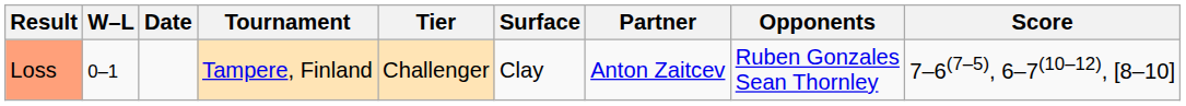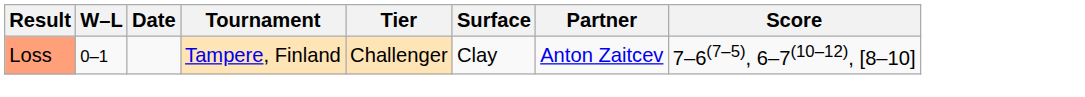 <table class="sortable wikitable">
 <tr>
 <th>Result</th>
 <th class="unsortable">W–L</th>
 <th>Date</th>
 <th>Tournament</th>
 <th>Tier</th>
 <th>Surface</th>
 <th>Partner</th>
-<th>Opponents</th>
 <th class="unsortable">Score</th>
 </tr>
 <tr>
 <td bgcolor=ffa07a>Loss</td>
 <td><small>0–1</small></td>
 <td><a href='#'></a></td>
 <td bgcolor=moccasin><a href='#'>Tampere</a>, Finland</td>
 <td bgcolor=moccasin>Challenger</td>
 <td>Clay</td>
 <td> <a href='#'>Anton Zaitcev</a></td>
-<td> <a href='#'>Ruben Gonzales</a><br> <a href='#'>Sean Thornley</a></td>
 <td>7–6<sup>(7–5)</sup>, 6–7<sup>(10–12)</sup>, [8–10]</td>
 </tr>
 </table>
